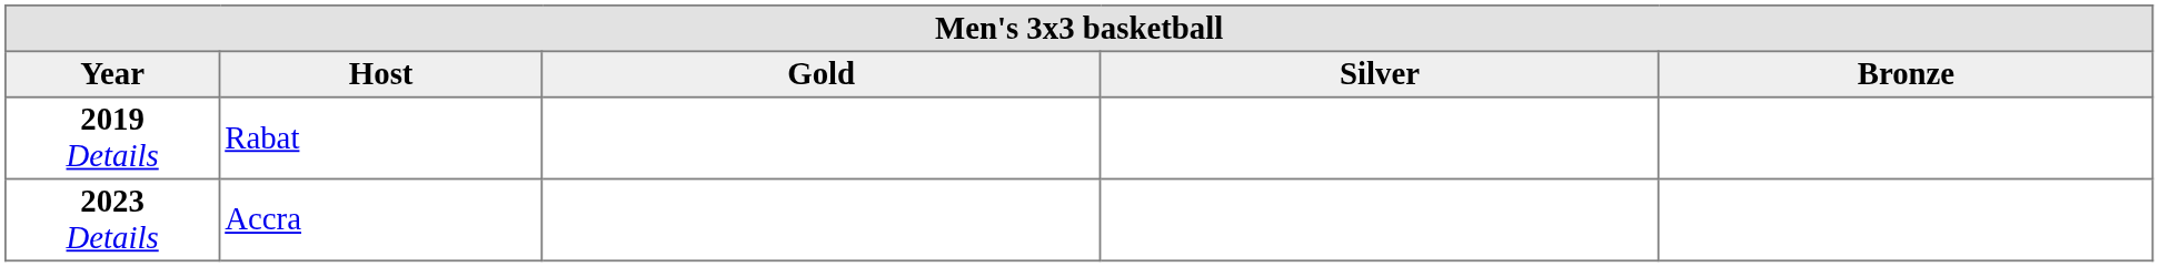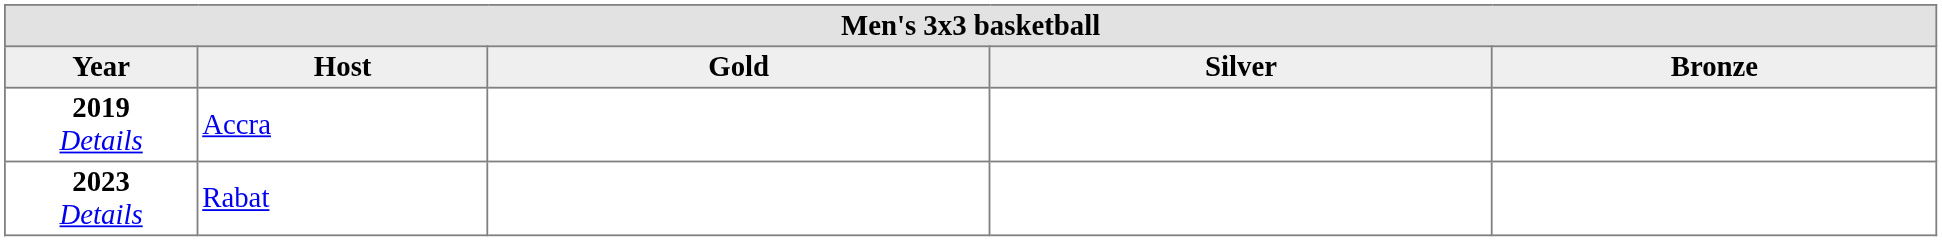 <table class="toccolours" border="1" cellpadding="2" style="border-collapse: collapse; text-align: center; width: 85%; margin: 0 auto;">
 <tr style= "background: #e2e2e2;">
 <th colspan=6 width=100%>Men's 3x3 basketball</th>
 </tr>
 <tr style="background: #efefef;">
 <th width=10%>Year</th>
 <th width=15%>Host</th>
 <th width=26%> Gold</th>
 <th width=26%> Silver</th>
 <th width=26%> Bronze</th>
 </tr>
 <tr>
 <td><strong>2019</strong><br><em><a href='#'>Details</a></em></td>
-<td align=left> <a href='#'>Rabat</a></td>
+<td align=left> <a href='#'>Accra</a></td>
 <td><strong></strong></td>
 <td></td>
 <td></td>
 </tr>
 <tr>
 <td><strong>2023</strong><br><em><a href='#'>Details</a></em></td>
-<td align=left> <a href='#'>Accra</a></td>
+<td align=left> <a href='#'>Rabat</a></td>
 <td><strong></strong></td>
 <td></td>
 <td></td>
 </tr>
 </table>
